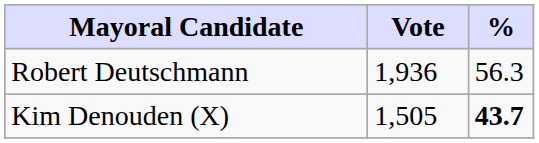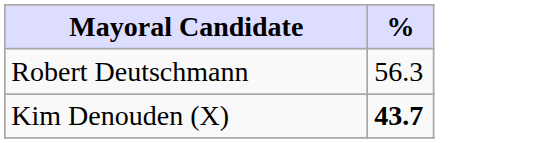 <table class="wikitable">
 <tr>
 <th style="background:#ddf; width:200px;">Mayoral Candidate </th>
-<th style="background:#ddf; width:50px;">Vote</th>
 <th style="background:#ddf; width:30px;">%</th>
 </tr>
 <tr>
 <td>Robert Deutschmann</td>
-<td>1,936</td>
 <td>56.3</td>
 </tr>
 <tr>
 <td>Kim Denouden (X)</td>
-<td>1,505</td>
 <td><strong>43.7</strong></td>
 </tr>
 </table>
